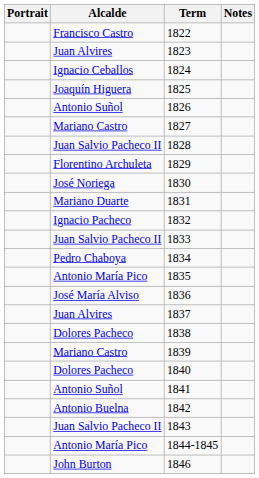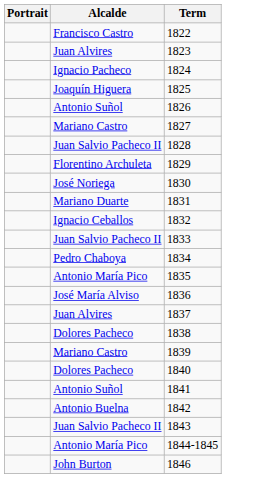 <table class="wikitable">
 <tr>
 <th>Portrait</th>
 <th>Alcalde</th>
 <th>Term</th>
-<th>Notes</th>
 </tr>
 <tr>
 <td></td>
 <td><a href='#'>Francisco Castro</a></td>
 <td>1822</td>
-<td></td>
 </tr>
 <tr>
 <td></td>
 <td><a href='#'>Juan Alvires</a></td>
 <td>1823</td>
-<td></td>
 </tr>
 <tr>
 <td></td>
-<td><a href='#'>Ignacio Ceballos</a></td>
+<td><a href='#'>Ignacio Pacheco</a></td>
 <td>1824</td>
-<td></td>
 </tr>
 <tr>
 <td></td>
 <td><a href='#'>Joaquín Higuera</a></td>
 <td>1825</td>
-<td></td>
 </tr>
 <tr>
 <td></td>
 <td><a href='#'>Antonio Suñol</a></td>
 <td>1826</td>
-<td></td>
 </tr>
 <tr>
 <td></td>
 <td><a href='#'>Mariano Castro</a></td>
 <td>1827</td>
-<td></td>
 </tr>
 <tr>
 <td></td>
 <td><a href='#'>Juan Salvio Pacheco II</a></td>
 <td>1828</td>
-<td></td>
 </tr>
 <tr>
 <td></td>
 <td><a href='#'>Florentino Archuleta</a></td>
 <td>1829</td>
-<td></td>
 </tr>
 <tr>
 <td></td>
 <td><a href='#'>José Noriega</a></td>
 <td>1830</td>
-<td></td>
 </tr>
 <tr>
 <td></td>
 <td><a href='#'>Mariano Duarte</a></td>
 <td>1831</td>
-<td></td>
 </tr>
 <tr>
 <td></td>
-<td><a href='#'>Ignacio Pacheco</a></td>
+<td><a href='#'>Ignacio Ceballos</a></td>
 <td>1832</td>
-<td></td>
 </tr>
 <tr>
 <td></td>
 <td><a href='#'>Juan Salvio Pacheco II</a></td>
 <td>1833</td>
-<td></td>
 </tr>
 <tr>
 <td></td>
 <td><a href='#'>Pedro Chaboya</a></td>
 <td>1834</td>
-<td></td>
 </tr>
 <tr>
 <td></td>
 <td><a href='#'>Antonio María Pico</a></td>
 <td>1835</td>
-<td></td>
 </tr>
 <tr>
 <td></td>
 <td><a href='#'>José María Alviso</a></td>
 <td>1836</td>
-<td></td>
 </tr>
 <tr>
 <td></td>
 <td><a href='#'>Juan Alvires</a></td>
 <td>1837</td>
-<td></td>
 </tr>
 <tr>
 <td></td>
 <td><a href='#'>Dolores Pacheco</a></td>
 <td>1838</td>
-<td></td>
 </tr>
 <tr>
 <td></td>
 <td><a href='#'>Mariano Castro</a></td>
 <td>1839</td>
-<td></td>
 </tr>
 <tr>
 <td></td>
 <td><a href='#'>Dolores Pacheco</a></td>
 <td>1840</td>
-<td></td>
 </tr>
 <tr>
 <td></td>
 <td><a href='#'>Antonio Suñol</a></td>
 <td>1841</td>
-<td></td>
 </tr>
 <tr>
 <td></td>
 <td><a href='#'>Antonio Buelna</a></td>
 <td>1842</td>
-<td></td>
 </tr>
 <tr>
 <td></td>
 <td><a href='#'>Juan Salvio Pacheco II</a></td>
 <td>1843</td>
-<td></td>
 </tr>
 <tr>
 <td></td>
 <td><a href='#'>Antonio María Pico</a></td>
 <td>1844-1845</td>
-<td></td>
 </tr>
 <tr>
 <td></td>
 <td><a href='#'>John Burton</a></td>
 <td>1846</td>
-<td></td>
 </tr>
 </table>
